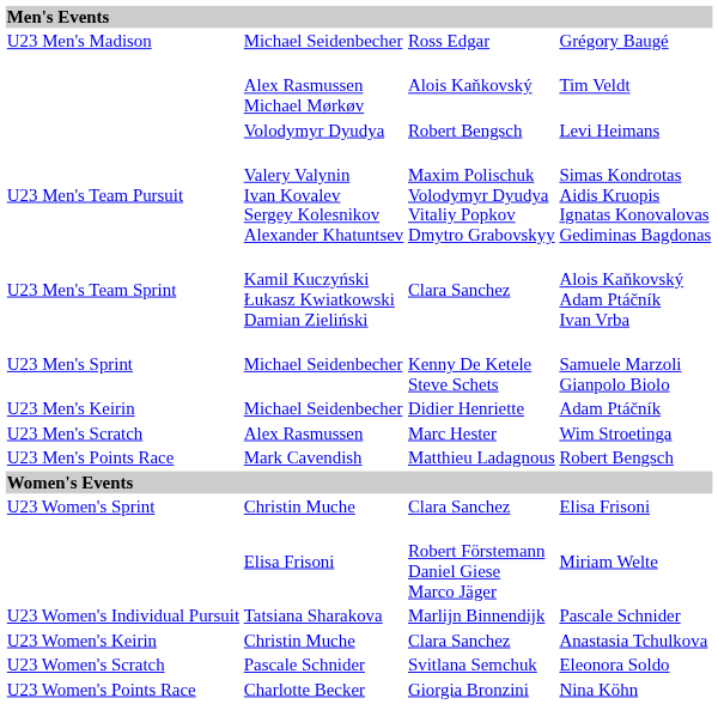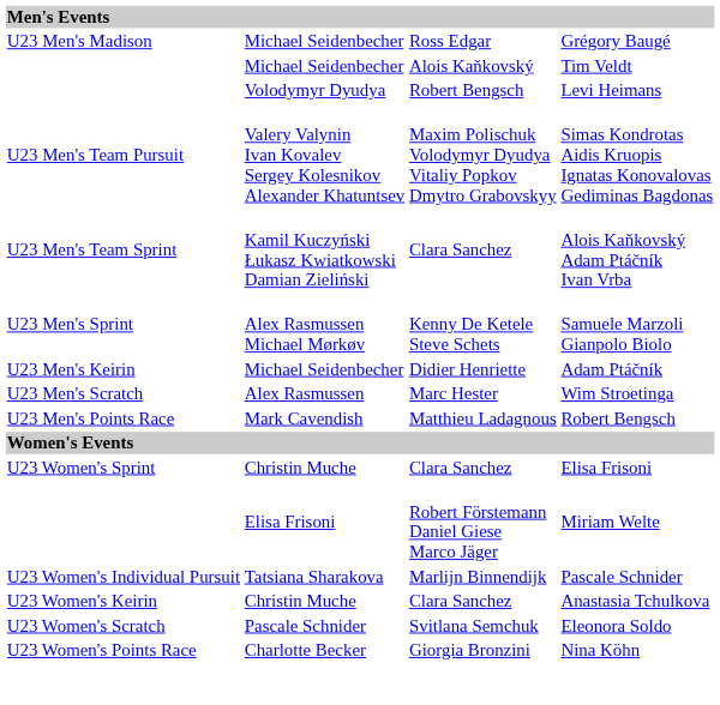 <table>
 <tr bgcolor="#cccccc">
 <td colspan=7><strong>Men's Events</strong></td>
 </tr>
 <tr>
 <td><a href='#'>U23 Men's Madison</a></td>
 <td> <a href='#'>Michael Seidenbecher</a></td>
 <td> <a href='#'>Ross Edgar</a></td>
 <td> <a href='#'>Grégory Baugé</a></td>
 </tr>
 <tr>
 <td></td>
-<td> <br><a href='#'>Alex Rasmussen</a><br> <a href='#'>Michael Mørkøv</a></td>
+<td> <a href='#'>Michael Seidenbecher</a></td>
 <td> <a href='#'>Alois Kaňkovský</a></td>
 <td> <a href='#'>Tim Veldt</a></td>
 </tr>
 <tr>
 <td></td>
 <td> <a href='#'>Volodymyr Dyudya</a></td>
 <td> <a href='#'>Robert Bengsch</a></td>
 <td> <a href='#'>Levi Heimans</a></td>
 </tr>
 <tr>
 <td><a href='#'>U23 Men's Team Pursuit</a></td>
 <td> <br><a href='#'>Valery Valynin</a><br> <a href='#'>Ivan Kovalev</a> <br><a href='#'>Sergey Kolesnikov</a><br><a href='#'>Alexander Khatuntsev</a></td>
 <td> <br><a href='#'>Maxim Polischuk</a> <br><a href='#'>Volodymyr Dyudya</a><br><a href='#'>Vitaliy Popkov</a> <br><a href='#'>Dmytro Grabovskyy</a></td>
 <td><br> <a href='#'>Simas Kondrotas</a> <br><a href='#'>Aidis Kruopis</a><br><a href='#'>Ignatas Konovalovas</a><br><a href='#'>Gediminas Bagdonas</a></td>
 </tr>
 <tr>
 <td><a href='#'>U23 Men's Team Sprint</a></td>
 <td><br> <a href='#'>Kamil Kuczyński</a> <br><a href='#'>Łukasz Kwiatkowski</a> <br><a href='#'>Damian Zieliński</a></td>
 <td> <a href='#'>Clara Sanchez</a></td>
 <td><br> <a href='#'>Alois Kaňkovský</a> <br><a href='#'>Adam Ptáčník</a> <br><a href='#'>Ivan Vrba</a></td>
 </tr>
 <tr>
 <td><a href='#'>U23 Men's Sprint</a></td>
-<td> <a href='#'>Michael Seidenbecher</a></td>
+<td> <br><a href='#'>Alex Rasmussen</a><br> <a href='#'>Michael Mørkøv</a></td>
 <td> <br><a href='#'>Kenny De Ketele</a><br>  <a href='#'>Steve Schets</a></td>
 <td><br> <a href='#'>Samuele Marzoli</a><br> <a href='#'>Gianpolo Biolo</a></td>
 </tr>
 <tr>
 <td><a href='#'>U23 Men's Keirin</a></td>
 <td> <a href='#'>Michael Seidenbecher</a></td>
 <td> <a href='#'>Didier Henriette</a></td>
 <td> <a href='#'>Adam Ptáčník</a></td>
 </tr>
 <tr>
 <td><a href='#'>U23 Men's Scratch</a></td>
 <td> <a href='#'>Alex Rasmussen</a></td>
 <td> <a href='#'>Marc Hester</a></td>
 <td> <a href='#'>Wim Stroetinga</a></td>
 </tr>
 <tr>
 <td><a href='#'>U23 Men's Points Race</a></td>
 <td> <a href='#'>Mark Cavendish</a></td>
 <td> <a href='#'>Matthieu Ladagnous</a></td>
 <td> <a href='#'>Robert Bengsch</a></td>
 </tr>
 <tr bgcolor="#cccccc">
 <td colspan=7><strong>Women's Events</strong></td>
 </tr>
 <tr>
 <td><a href='#'>U23 Women's Sprint</a></td>
 <td> <a href='#'>Christin Muche</a></td>
 <td> <a href='#'>Clara Sanchez</a></td>
 <td> <a href='#'>Elisa Frisoni</a></td>
 </tr>
 <tr>
 <td></td>
 <td> <a href='#'>Elisa Frisoni</a></td>
 <td><br> <a href='#'>Robert Förstemann</a> <br><a href='#'>Daniel Giese</a> <br><a href='#'>Marco Jäger</a></td>
 <td> <a href='#'>Miriam Welte</a></td>
 </tr>
 <tr>
 <td><a href='#'>U23 Women's Individual Pursuit</a></td>
 <td> <a href='#'>Tatsiana Sharakova</a></td>
 <td> <a href='#'>Marlijn Binnendijk</a></td>
 <td> <a href='#'>Pascale Schnider</a></td>
 </tr>
 <tr>
 <td><a href='#'>U23 Women's Keirin</a></td>
 <td> <a href='#'>Christin Muche</a></td>
 <td> <a href='#'>Clara Sanchez</a></td>
 <td> <a href='#'>Anastasia Tchulkova</a></td>
 </tr>
 <tr>
 <td><a href='#'>U23 Women's Scratch</a></td>
 <td> <a href='#'>Pascale Schnider</a></td>
 <td> <a href='#'>Svitlana Semchuk</a></td>
 <td> <a href='#'>Eleonora Soldo</a></td>
 </tr>
 <tr>
 <td><a href='#'>U23 Women's Points Race</a></td>
 <td> <a href='#'>Charlotte Becker</a></td>
 <td> <a href='#'>Giorgia Bronzini</a></td>
 <td> <a href='#'>Nina Köhn</a></td>
 </tr>
 </table>
